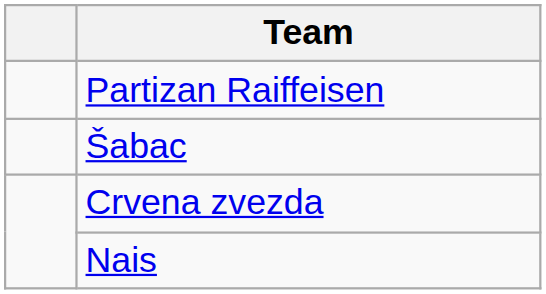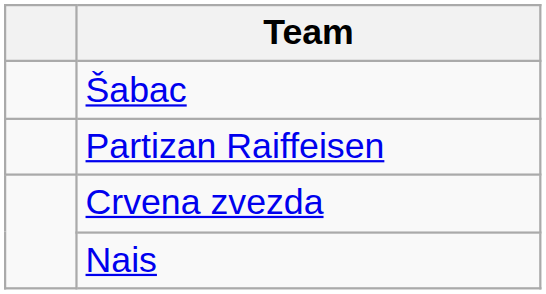 <table class="wikitable" style="text-align:center">
 <tr>
 <th width=25></th>
 <th width=200>Team</th>
 </tr>
 <tr>
 <td></td>
-<td align=left> <a href='#'>Partizan Raiffeisen</a></td>
+<td align=left> <a href='#'>Šabac</a></td>
 </tr>
 <tr>
 <td></td>
-<td align=left> <a href='#'>Šabac</a></td>
+<td align=left> <a href='#'>Partizan Raiffeisen</a></td>
 </tr>
 <tr>
 <td rowspan=2></td>
 <td align=left> <a href='#'>Crvena zvezda</a></td>
 </tr>
 <tr>
 <td align=left> <a href='#'>Nais</a></td>
 </tr>
 </table>
